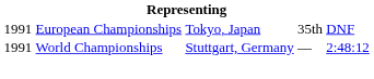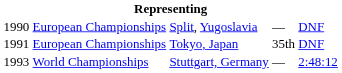 <table>
 <tr>
 <th colspan="5">Representing </th>
+</tr>
+<tr>
+<td>1990</td>
+<td><a href='#'>European Championships</a></td>
+<td><a href='#'>Split</a>, <a href='#'>Yugoslavia</a></td>
+<td>—</td>
+<td><a href='#'>DNF</a></td>
 </tr>
 <tr>
 <td>1991</td>
 <td><a href='#'>European Championships</a></td>
 <td><a href='#'>Tokyo, Japan</a></td>
 <td>35th</td>
 <td><a href='#'>DNF</a></td>
 </tr>
 <tr>
-<td>1991</td>
+<td>1993</td>
 <td><a href='#'>World Championships</a></td>
 <td><a href='#'>Stuttgart, Germany</a></td>
 <td>—</td>
 <td><a href='#'>2:48:12</a></td>
 </tr>
 </table>
